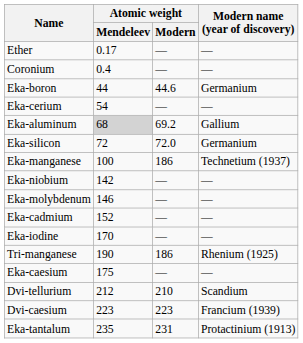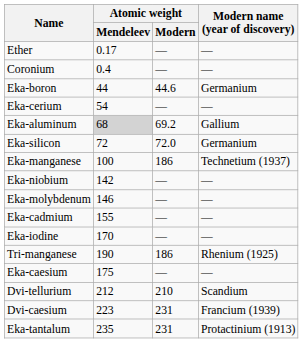 <table class="wikitable">
 <tr>
 <th rowspan=2>Name</th>
 <th colspan=2>Atomic weight</th>
 <th rowspan=2>Modern name<br>(year of discovery)</th>
 </tr>
 <tr>
 <th>Mendeleev</th>
 <th>Modern</th>
 </tr>
 <tr>
 <td>Ether</td>
 <td>0.17</td>
 <td>—</td>
 <td>—</td>
 </tr>
 <tr>
 <td>Coronium</td>
 <td>0.4</td>
 <td>—</td>
 <td>—</td>
 </tr>
 <tr>
 <td>Eka-boron</td>
 <td>44</td>
 <td>44.6</td>
 <td>Germanium</td>
 </tr>
 <tr>
 <td>Eka-cerium</td>
 <td>54</td>
 <td>—</td>
 <td>—</td>
 </tr>
 <tr>
 <td>Eka-aluminum</td>
 <td style="background: lightgrey;">68</td>
 <td>69.2</td>
 <td>Gallium</td>
 </tr>
 <tr>
 <td>Eka-silicon</td>
 <td>72</td>
 <td>72.0</td>
 <td>Germanium</td>
 </tr>
 <tr>
 <td>Eka-manganese</td>
 <td>100</td>
 <td>186</td>
 <td>Technetium (1937)</td>
 </tr>
 <tr>
 <td>Eka-niobium</td>
 <td>142</td>
 <td>—</td>
 <td>—</td>
 </tr>
 <tr>
 <td>Eka-molybdenum</td>
 <td>146</td>
 <td>—</td>
 <td>—</td>
 </tr>
 <tr>
 <td>Eka-cadmium</td>
-<td>152</td>
+<td>155</td>
 <td>—</td>
 <td>—</td>
 </tr>
 <tr>
 <td>Eka-iodine</td>
 <td>170</td>
 <td>—</td>
 <td>—</td>
 </tr>
 <tr>
 <td>Tri-manganese</td>
 <td>190</td>
 <td>186</td>
 <td>Rhenium (1925)</td>
 </tr>
 <tr>
 <td>Eka-caesium</td>
 <td>175</td>
 <td>—</td>
 <td>—</td>
 </tr>
 <tr>
 <td>Dvi-tellurium</td>
 <td>212</td>
 <td>210</td>
 <td>Scandium</td>
 </tr>
 <tr>
 <td>Dvi-caesium</td>
 <td>223</td>
-<td>223</td>
+<td>231</td>
 <td>Francium (1939)</td>
 </tr>
 <tr>
 <td>Eka-tantalum</td>
 <td>235</td>
 <td>231</td>
 <td>Protactinium (1913)</td>
 </tr>
 </table>
